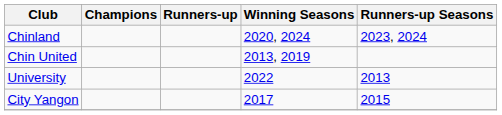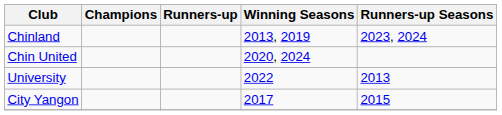 <table class="wikitable">
 <tr>
 <th>Club</th>
 <th>Champions</th>
 <th>Runners-up</th>
 <th>Winning Seasons</th>
 <th>Runners-up Seasons</th>
 </tr>
 <tr>
 <td><a href='#'>Chinland</a></td>
 <td></td>
 <td></td>
-<td><a href='#'>2020</a>, <a href='#'>2024</a></td>
+<td><a href='#'>2013</a>, <a href='#'>2019</a></td>
 <td><a href='#'>2023</a>, <a href='#'>2024</a></td>
 </tr>
 <tr>
 <td><a href='#'>Chin United</a></td>
 <td></td>
 <td></td>
-<td><a href='#'>2013</a>, <a href='#'>2019</a></td>
+<td><a href='#'>2020</a>, <a href='#'>2024</a></td>
 <td></td>
 </tr>
 <tr>
 <td><a href='#'>University</a></td>
 <td></td>
 <td></td>
 <td><a href='#'>2022</a></td>
 <td><a href='#'>2013</a></td>
 </tr>
 <tr>
 <td><a href='#'>City Yangon</a></td>
 <td></td>
 <td></td>
 <td><a href='#'>2017</a></td>
 <td><a href='#'>2015</a></td>
 </tr>
 <tr>
 </tr>
 </table>
